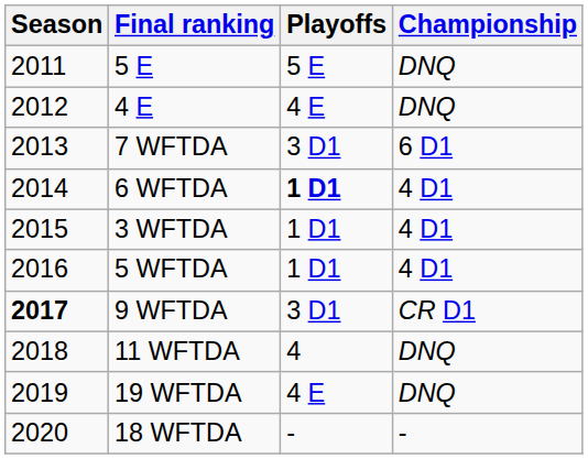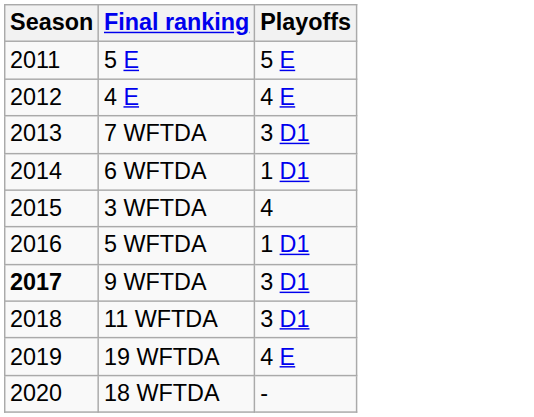 <table class=wikitable sortable>
 <tr>
 <th>Season</th>
 <th><a href='#'>Final ranking</a></th>
 <th>Playoffs</th>
-<th><a href='#'>Championship</a></th>
 </tr>
 <tr>
 <td>2011</td>
 <td>5 <a href='#'>E</a></td>
 <td>5 <a href='#'>E</a></td>
-<td><em>DNQ</em></td>
 </tr>
 <tr>
 <td>2012</td>
 <td>4 <a href='#'>E</a></td>
 <td>4 <a href='#'>E</a></td>
-<td><em>DNQ</em></td>
 </tr>
 <tr>
 <td>2013</td>
 <td>7 WFTDA</td>
 <td>3 <a href='#'>D1</a></td>
-<td>6 <a href='#'>D1</a></td>
 </tr>
 <tr>
 <td>2014</td>
 <td>6 WFTDA</td>
-<td><strong>1 <a href='#'>D1</a></strong></td>
-<td>4 <a href='#'>D1</a></td>
+<td>1 <a href='#'>D1</a></td>
 </tr>
 <tr>
 <td>2015</td>
 <td>3 WFTDA</td>
-<td>1 <a href='#'>D1</a></td>
-<td>4 <a href='#'>D1</a></td>
+<td>4</td>
 </tr>
 <tr>
 <td>2016</td>
 <td>5 WFTDA</td>
 <td>1 <a href='#'>D1</a></td>
-<td>4 <a href='#'>D1</a></td>
 </tr>
 <tr>
 <td><strong>2017</strong></td>
 <td>9 WFTDA</td>
 <td>3 <a href='#'>D1</a></td>
-<td><em>CR</em> <a href='#'>D1</a></td>
 </tr>
 <tr>
 <td>2018</td>
 <td>11 WFTDA</td>
-<td>4</td>
-<td><em>DNQ</em></td>
+<td>3 <a href='#'>D1</a></td>
 </tr>
 <tr>
 <td>2019</td>
 <td>19 WFTDA</td>
 <td>4 <a href='#'>E</a></td>
-<td><em>DNQ</em></td>
 </tr>
 <tr>
 <td>2020</td>
 <td>18 WFTDA</td>
 <td>-</td>
-<td>-</td>
 </tr>
 </table>
